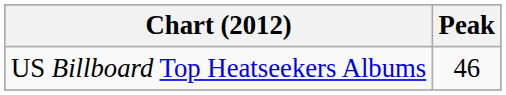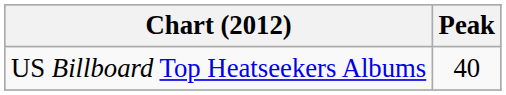 <table class="wikitable sortable">
 <tr>
 <th align="left">Chart (2012)</th>
 <th align="left">Peak</th>
 </tr>
 <tr>
 <td align="left">US <em>Billboard</em> <a href='#'>Top Heatseekers Albums</a></td>
-<td style="text-align:center;">46</td>
+<td style="text-align:center;">40</td>
 </tr>
 </table>
